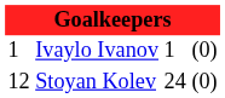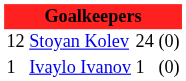 <table class="toccolours" border="0" cellpadding="2" cellspacing="0" align="left" style="margin:0.5em;">
 <tr>
 <th colspan="4" align="center" bgcolor="#FF2020"><span>Goalkeepers</span></th>
+</tr>
+<tr>
+<td>12</td>
+<td> <a href='#'>Stoyan Kolev</a></td>
+<td>24</td>
+<td>(0)</td>
 </tr>
 <tr>
 <td>1</td>
 <td> <a href='#'>Ivaylo Ivanov</a></td>
 <td>1</td>
 <td>(0)</td>
 </tr>
 <tr>
-<td>12</td>
-<td> <a href='#'>Stoyan Kolev</a></td>
-<td>24</td>
-<td>(0)</td>
-</tr>
-<tr>
 </tr>
 </table>
